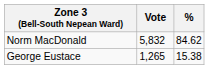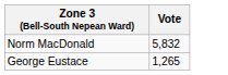 <table class="wikitable">
 <tr>
 <th bgcolor="#DDDDFF" width="200px">Zone 3 <br> <small> (Bell-South Nepean Ward) </small></th>
 <th bgcolor="#DDDDFF" width="50px">Vote</th>
-<th bgcolor="#DDDDFF" width="30px">%</th>
 </tr>
 <tr>
 <td>Norm MacDonald</td>
 <td>5,832</td>
-<td>84.62</td>
 </tr>
 <tr>
 <td>George Eustace</td>
 <td>1,265</td>
-<td>15.38</td>
 </tr>
 </table>
